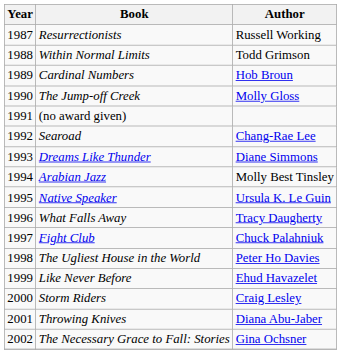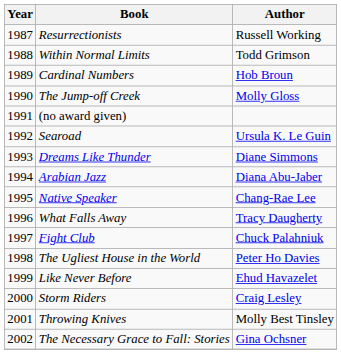 <table class="wikitable sortable">
 <tr>
 <th>Year</th>
 <th>Book</th>
 <th>Author</th>
 </tr>
 <tr>
 <td>1987</td>
 <td><em>Resurrectionists </em></td>
 <td>Russell Working</td>
 </tr>
 <tr>
 <td>1988</td>
 <td><em>Within Normal Limits</em></td>
 <td>Todd Grimson</td>
 </tr>
 <tr>
 <td>1989</td>
 <td><em>Cardinal Numbers</em></td>
 <td><a href='#'>Hob Broun</a></td>
 </tr>
 <tr>
 <td>1990</td>
 <td><em>The Jump-off Creek</em></td>
 <td><a href='#'>Molly Gloss</a></td>
 </tr>
 <tr>
 <td>1991</td>
 <td>(no award given)</td>
 </tr>
 <tr>
 <td>1992</td>
 <td><em>Searoad</em></td>
-<td><a href='#'>Chang-Rae Lee</a></td>
+<td><a href='#'>Ursula K. Le Guin</a></td>
 </tr>
 <tr>
 <td>1993</td>
 <td><em><a href='#'>Dreams Like Thunder</a></em></td>
 <td><a href='#'>Diane Simmons</a></td>
 </tr>
 <tr>
 <td>1994</td>
 <td><em><a href='#'>Arabian Jazz</a></em></td>
-<td>Molly Best Tinsley</td>
+<td><a href='#'>Diana Abu-Jaber</a></td>
 </tr>
 <tr>
 <td>1995</td>
 <td><em><a href='#'>Native Speaker</a></em></td>
-<td><a href='#'>Ursula K. Le Guin</a></td>
+<td><a href='#'>Chang-Rae Lee</a></td>
 </tr>
 <tr>
 <td>1996</td>
 <td><em>What Falls Away</em></td>
 <td><a href='#'>Tracy Daugherty</a></td>
 </tr>
 <tr>
 <td>1997</td>
 <td><em><a href='#'>Fight Club</a></em></td>
 <td><a href='#'>Chuck Palahniuk</a></td>
 </tr>
 <tr>
 <td>1998</td>
 <td><em>The Ugliest House in the World</em></td>
 <td><a href='#'>Peter Ho Davies</a></td>
 </tr>
 <tr>
 <td>1999</td>
 <td><em>Like Never Before</em></td>
 <td><a href='#'>Ehud Havazelet</a></td>
 </tr>
 <tr>
 <td>2000</td>
 <td><em>Storm Riders</em></td>
 <td><a href='#'>Craig Lesley</a></td>
 </tr>
 <tr>
 <td>2001</td>
 <td><em>Throwing Knives</em></td>
-<td><a href='#'>Diana Abu-Jaber</a></td>
+<td>Molly Best Tinsley</td>
 </tr>
 <tr>
 <td>2002</td>
 <td><em>The Necessary Grace to Fall: Stories</em></td>
 <td><a href='#'>Gina Ochsner</a></td>
 </tr>
 <tr>
 </tr>
 </table>
